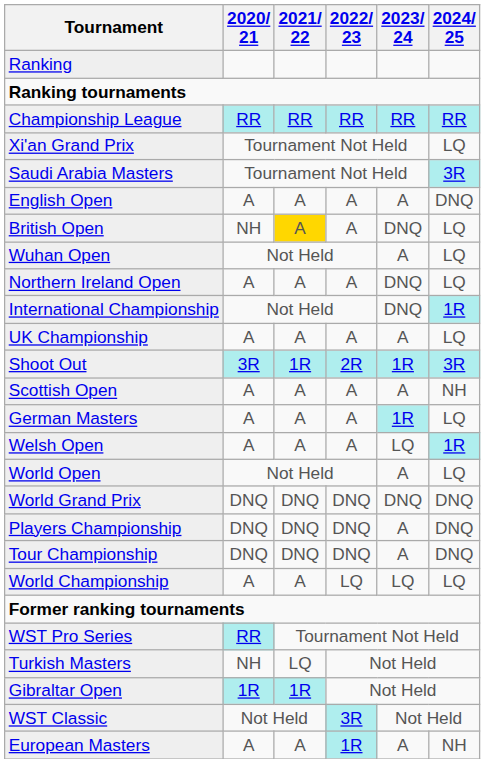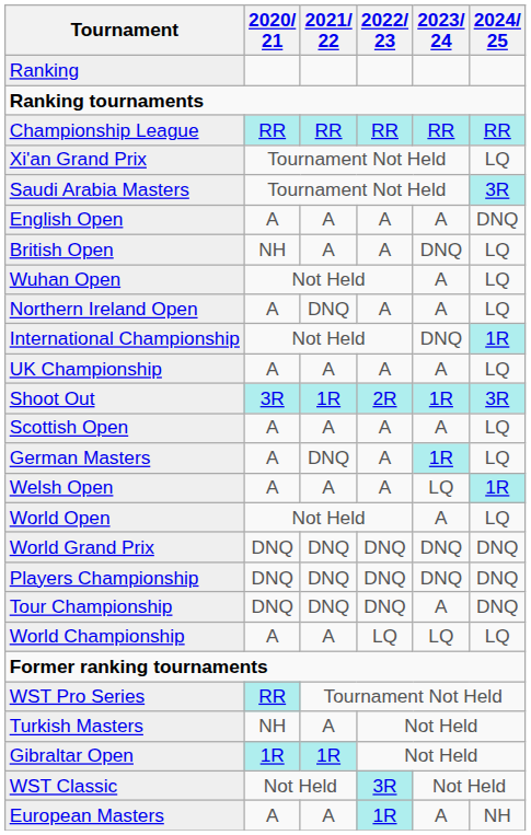 <table class="wikitable" style="font-size:85%;">
 <tr>
 <th>Tournament</th>
 <th><a href='#'>2020/<br>21</a></th>
 <th><a href='#'>2021/<br>22</a></th>
 <th><a href='#'>2022/<br>23</a></th>
 <th><a href='#'>2023/<br>24</a></th>
 <th><a href='#'>2024/<br>25</a></th>
 </tr>
 <tr>
 <td style="background:#EFEFEF;"><a href='#'>Ranking</a></td>
 <td align="center"></td>
 <td align="center"></td>
 <td align="center"></td>
 <td align="center"></td>
 <td align="center"></td>
 </tr>
 <tr>
 <td colspan="10"><strong>Ranking tournaments</strong></td>
 </tr>
 <tr>
 <td style="background:#EFEFEF;"><a href='#'>Championship League</a></td>
 <td align="center" style="background:#afeeee;"><a href='#'>RR</a></td>
 <td align="center" style="background:#afeeee;"><a href='#'>RR</a></td>
 <td align="center" style="background:#afeeee;"><a href='#'>RR</a></td>
 <td align="center" style="background:#afeeee;"><a href='#'>RR</a></td>
 <td align="center" style="background:#afeeee;"><a href='#'>RR</a></td>
 </tr>
 <tr>
 <td style="background:#EFEFEF;"><a href='#'>Xi'an Grand Prix</a></td>
 <td align="center" colspan="4" style="color:#555555;">Tournament Not Held</td>
 <td align="center" style="color:#555555;">LQ</td>
 </tr>
 <tr>
 <td style="background:#EFEFEF;"><a href='#'>Saudi Arabia Masters</a></td>
 <td align="center" colspan="4" style="color:#555555;">Tournament Not Held</td>
 <td align="center" style="background:#afeeee;"><a href='#'>3R</a></td>
 </tr>
 <tr>
 <td style="background:#EFEFEF;"><a href='#'>English Open</a></td>
 <td align="center" style="color:#555555;">A</td>
 <td align="center" style="color:#555555;">A</td>
 <td align="center" style="color:#555555;">A</td>
 <td align="center" style="color:#555555;">A</td>
 <td align="center" style="color:#555555;">DNQ</td>
 </tr>
 <tr>
 <td style="background:#EFEFEF;"><a href='#'>British Open</a></td>
 <td align="center" style="color:#555555;">NH</td>
-<td align="center" style="background: gold; color:#555555;">A</td>
+<td align="center" style="color:#555555;">A</td>
 <td align="center" style="color:#555555;">A</td>
 <td align="center" style="color:#555555;">DNQ</td>
 <td align="center" style="color:#555555;">LQ</td>
 </tr>
 <tr>
 <td style="background:#EFEFEF;"><a href='#'>Wuhan Open</a></td>
 <td align="center" colspan="3" style="color:#555555;">Not Held</td>
 <td align="center" style="color:#555555;">A</td>
 <td align="center" style="color:#555555;">LQ</td>
 </tr>
 <tr>
 <td style="background:#EFEFEF;"><a href='#'>Northern Ireland Open</a></td>
 <td align="center" style="color:#555555;">A</td>
+<td align="center" style="color:#555555;">DNQ</td>
 <td align="center" style="color:#555555;">A</td>
 <td align="center" style="color:#555555;">A</td>
-<td align="center" style="color:#555555;">DNQ</td>
 <td align="center" style="color:#555555;">LQ</td>
 </tr>
 <tr>
 <td style="background:#EFEFEF;"><a href='#'>International Championship</a></td>
 <td align="center" colspan="3" style="color:#555555;">Not Held</td>
 <td align="center" style="color:#555555;">DNQ</td>
 <td align="center" style="background:#afeeee;"><a href='#'>1R</a></td>
 </tr>
 <tr>
 <td style="background:#EFEFEF;"><a href='#'>UK Championship</a></td>
 <td align="center" style="color:#555555;">A</td>
 <td align="center" style="color:#555555;">A</td>
 <td align="center" style="color:#555555;">A</td>
 <td align="center" style="color:#555555;">A</td>
 <td align="center" style="color:#555555;">LQ</td>
 </tr>
 <tr>
 <td style="background:#EFEFEF;"><a href='#'>Shoot Out</a></td>
 <td align="center" style="background:#afeeee;"><a href='#'>3R</a></td>
 <td align="center" style="background:#afeeee;"><a href='#'>1R</a></td>
 <td align="center" style="background:#afeeee;"><a href='#'>2R</a></td>
 <td align="center" style="background:#afeeee;"><a href='#'>1R</a></td>
 <td align="center" style="background:#afeeee;"><a href='#'>3R</a></td>
 </tr>
 <tr>
 <td style="background:#EFEFEF;"><a href='#'>Scottish Open</a></td>
 <td align="center" style="color:#555555;">A</td>
 <td align="center" style="color:#555555;">A</td>
 <td align="center" style="color:#555555;">A</td>
 <td align="center" style="color:#555555;">A</td>
-<td align="center" style="color:#555555;">NH</td>
+<td align="center" style="color:#555555;">LQ</td>
 </tr>
 <tr>
 <td style="background:#EFEFEF;"><a href='#'>German Masters</a></td>
 <td align="center" style="color:#555555;">A</td>
-<td align="center" style="color:#555555;">A</td>
+<td align="center" style="color:#555555;">DNQ</td>
 <td align="center" style="color:#555555;">A</td>
 <td align="center" style="background:#afeeee;"><a href='#'>1R</a></td>
 <td align="center" style="color:#555555;">LQ</td>
 </tr>
 <tr>
 <td style="background:#EFEFEF;"><a href='#'>Welsh Open</a></td>
 <td align="center" style="color:#555555;">A</td>
 <td align="center" style="color:#555555;">A</td>
 <td align="center" style="color:#555555;">A</td>
 <td align="center" style="color:#555555;">LQ</td>
 <td align="center" style="background:#afeeee;"><a href='#'>1R</a></td>
 </tr>
 <tr>
 <td style="background:#EFEFEF;"><a href='#'>World Open</a></td>
 <td align="center" colspan="3" style="color:#555555;">Not Held</td>
 <td align="center" style="color:#555555;">A</td>
 <td align="center" style="color:#555555;">LQ</td>
 </tr>
 <tr>
 <td style="background:#EFEFEF;"><a href='#'>World Grand Prix</a></td>
 <td align="center" style="color:#555555;">DNQ</td>
 <td align="center" style="color:#555555;">DNQ</td>
 <td align="center" style="color:#555555;">DNQ</td>
 <td align="center" style="color:#555555;">DNQ</td>
 <td align="center" style="color:#555555;">DNQ</td>
 </tr>
 <tr>
 <td style="background:#EFEFEF;"><a href='#'>Players Championship</a></td>
 <td align="center" style="color:#555555;">DNQ</td>
 <td align="center" style="color:#555555;">DNQ</td>
 <td align="center" style="color:#555555;">DNQ</td>
-<td align="center" style="color:#555555;">A</td>
+<td align="center" style="color:#555555;">DNQ</td>
 <td align="center" style="color:#555555;">DNQ</td>
 </tr>
 <tr>
 <td style="background:#EFEFEF;"><a href='#'>Tour Championship</a></td>
 <td align="center" style="color:#555555;">DNQ</td>
 <td align="center" style="color:#555555;">DNQ</td>
 <td align="center" style="color:#555555;">DNQ</td>
 <td align="center" style="color:#555555;">A</td>
 <td align="center" style="color:#555555;">DNQ</td>
 </tr>
 <tr>
 <td style="background:#EFEFEF;"><a href='#'>World Championship</a></td>
 <td align="center" style="color:#555555;">A</td>
 <td align="center" style="color:#555555;">A</td>
 <td align="center" style="color:#555555;">LQ</td>
 <td align="center" style="color:#555555;">LQ</td>
 <td align="center" style="color:#555555;">LQ</td>
 </tr>
 <tr>
 <td colspan="10"><strong>Former ranking tournaments</strong></td>
 </tr>
 <tr>
 <td style="background:#EFEFEF;"><a href='#'>WST Pro Series</a></td>
 <td align="center" style="background:#afeeee;"><a href='#'>RR</a></td>
 <td align="center" colspan="10" style="color:#555555;">Tournament Not Held</td>
 </tr>
 <tr>
 <td style="background:#EFEFEF;"><a href='#'>Turkish Masters</a></td>
 <td align="center" style="color:#555555;">NH</td>
-<td align="center" style="color:#555555;">LQ</td>
+<td align="center" style="color:#555555;">A</td>
 <td align="center" colspan="10" style="color:#555555;">Not Held</td>
 </tr>
 <tr>
 <td style="background:#EFEFEF;"><a href='#'>Gibraltar Open</a></td>
 <td align="center" style="background:#afeeee;"><a href='#'>1R</a></td>
 <td align="center" style="background:#afeeee;"><a href='#'>1R</a></td>
 <td align="center" colspan="10" style="color:#555555;">Not Held</td>
 </tr>
 <tr>
 <td style="background:#EFEFEF;"><a href='#'>WST Classic</a></td>
 <td align="center" colspan="2" style="color:#555555;">Not Held</td>
 <td align="center" style="background:#afeeee;"><a href='#'>3R</a></td>
 <td align="center" colspan="2" style="color:#555555;">Not Held</td>
 </tr>
 <tr>
 <td style="background:#EFEFEF;"><a href='#'>European Masters</a></td>
 <td align="center" style="color:#555555;">A</td>
 <td align="center" style="color:#555555;">A</td>
 <td align="center" style="background:#afeeee;"><a href='#'>1R</a></td>
 <td align="center" style="color:#555555;">A</td>
 <td align="center" style="color:#555555;">NH</td>
 </tr>
 </table>
